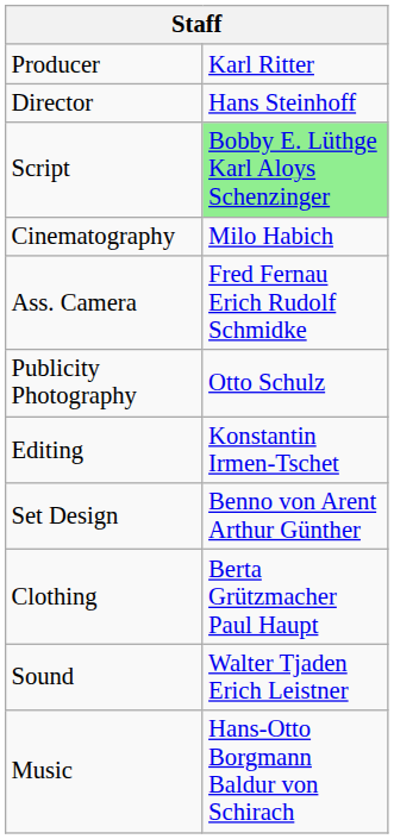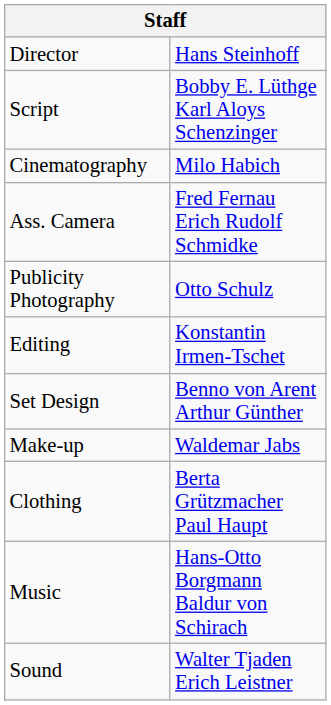 <table class="wikitable collapsible collapsed" width="250px">
 <tr>
 <th colspan="2">Staff</th>
-</tr>
-<tr>
-<td>Producer</td>
-<td><a href='#'>Karl Ritter</a></td>
 </tr>
 <tr>
 <td>Director</td>
 <td><a href='#'>Hans Steinhoff</a></td>
 </tr>
 <tr>
 <td>Script</td>
-<td style="background: lightgreen;"><a href='#'>Bobby E. Lüthge</a><br><a href='#'>Karl Aloys Schenzinger</a></td>
+<td><a href='#'>Bobby E. Lüthge</a><br><a href='#'>Karl Aloys Schenzinger</a></td>
 </tr>
 <tr>
 <td>Cinematography</td>
 <td><a href='#'>Milo Habich</a></td>
 </tr>
 <tr>
 <td>Ass. Camera</td>
 <td><a href='#'>Fred Fernau</a><br><a href='#'>Erich Rudolf Schmidke</a></td>
 </tr>
 <tr>
 <td>Publicity Photography</td>
 <td><a href='#'>Otto Schulz</a></td>
 </tr>
 <tr>
 <td>Editing</td>
 <td><a href='#'>Konstantin Irmen-Tschet</a></td>
 </tr>
 <tr>
 <td>Set Design</td>
 <td><a href='#'>Benno von Arent</a><br><a href='#'>Arthur Günther</a></td>
 </tr>
 <tr>
+<td>Make-up</td>
+<td><a href='#'>Waldemar Jabs</a></td>
+</tr>
+<tr>
 <td>Clothing</td>
 <td><a href='#'>Berta Grützmacher</a><br><a href='#'>Paul Haupt</a></td>
+</tr>
+<tr>
+<td>Music</td>
+<td><a href='#'>Hans-Otto Borgmann</a><br><a href='#'>Baldur von Schirach</a></td>
 </tr>
 <tr>
 <td>Sound</td>
 <td><a href='#'>Walter Tjaden</a><br><a href='#'>Erich Leistner</a></td>
 </tr>
-<tr>
-<td>Music</td>
-<td><a href='#'>Hans-Otto Borgmann</a><br><a href='#'>Baldur von Schirach</a></td>
-</tr>
 </table>
